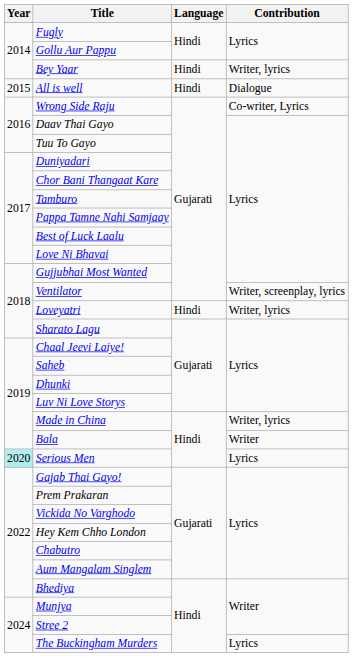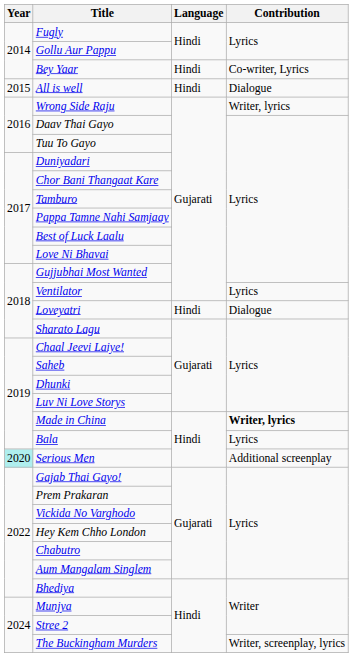 <table class="wikitable">
 <tr>
 <th scope="col">Year</th>
 <th scope="col">Title</th>
 <th scope="col">Language</th>
 <th scope="col">Contribution</th>
 </tr>
 <tr>
 <td rowspan=3>2014</td>
 <td><a href='#'><em>Fugly</em></a></td>
 <td rowspan=2>Hindi</td>
 <td rowspan=2>Lyrics</td>
 </tr>
 <tr>
 <td><em><a href='#'>Gollu Aur Pappu</a></em></td>
 </tr>
 <tr>
 <td><em><a href='#'>Bey Yaar</a></em></td>
 <td>Hindi</td>
-<td>Writer, lyrics</td>
+<td>Co-writer, Lyrics</td>
 </tr>
 <tr>
 <td>2015</td>
 <td><a href='#'><em>All is well</em></a></td>
 <td>Hindi</td>
 <td>Dialogue</td>
 </tr>
 <tr>
 <td rowspan=3>2016</td>
 <td><em><a href='#'>Wrong Side Raju</a></em></td>
 <td rowspan=11>Gujarati</td>
-<td>Co-writer, Lyrics</td>
+<td>Writer, lyrics</td>
 </tr>
 <tr>
 <td><em>Daav Thai Gayo</em></td>
 <td rowspan=9>Lyrics</td>
 </tr>
 <tr>
 <td><em>Tuu To Gayo</em></td>
 </tr>
 <tr>
 <td rowspan=6>2017</td>
 <td><a href='#'><em>Duniyadari</em></a></td>
 </tr>
 <tr>
 <td><em><a href='#'>Chor Bani Thangaat Kare</a></em></td>
 </tr>
 <tr>
 <td><a href='#'><em>Tamburo</em></a></td>
 </tr>
 <tr>
 <td><em><a href='#'>Pappa Tamne Nahi Samjaay</a></em></td>
 </tr>
 <tr>
 <td><em><a href='#'>Best of Luck Laalu</a></em></td>
 </tr>
 <tr>
 <td><em><a href='#'>Love Ni Bhavai</a></em></td>
 </tr>
 <tr>
 <td rowspan=4>2018</td>
 <td><a href='#'><em>Gujjubhai Most Wanted</em></a></td>
 </tr>
 <tr>
 <td><a href='#'><em>Ventilator</em></a></td>
-<td>Writer, screenplay, lyrics</td>
+<td>Lyrics</td>
 </tr>
 <tr>
 <td><em><a href='#'>Loveyatri</a></em></td>
 <td>Hindi</td>
-<td>Writer, lyrics</td>
+<td>Dialogue</td>
 </tr>
 <tr>
 <td><em><a href='#'>Sharato Lagu</a></em></td>
 <td rowspan=5>Gujarati</td>
 <td rowspan=5>Lyrics</td>
 </tr>
 <tr>
 <td rowspan=6>2019</td>
 <td><em><a href='#'>Chaal Jeevi Laiye!</a></em></td>
 </tr>
 <tr>
 <td><a href='#'><em>Saheb</em></a></td>
 </tr>
 <tr>
 <td><em><a href='#'>Dhunki</a></em></td>
 </tr>
 <tr>
 <td><em><a href='#'>Luv Ni Love Storys</a></em></td>
 </tr>
 <tr>
 <td><a href='#'><em>Made in China</em></a></td>
 <td rowspan=3>Hindi</td>
-<td>Writer, lyrics</td>
+<td><strong>Writer, lyrics</strong></td>
 </tr>
 <tr>
 <td><a href='#'><em>Bala</em></a></td>
-<td>Writer</td>
+<td>Lyrics</td>
 </tr>
 <tr>
 <td style="background: paleturquoise;">2020</td>
 <td><a href='#'><em>Serious Men</em></a></td>
-<td>Lyrics</td>
+<td>Additional screenplay</td>
 </tr>
 <tr>
 <td rowspan=7>2022</td>
 <td><em><a href='#'>Gajab Thai Gayo!</a></em></td>
 <td rowspan=6>Gujarati</td>
 <td rowspan=6>Lyrics</td>
 </tr>
 <tr>
 <td><em>Prem Prakaran</em></td>
 </tr>
 <tr>
 <td><em><a href='#'>Vickida No Varghodo</a></em></td>
 </tr>
 <tr>
 <td><em>Hey Kem Chho London</em></td>
 </tr>
 <tr>
 <td><a href='#'><em>Chabutro</em></a></td>
 </tr>
 <tr>
 <td><em><a href='#'>Aum Mangalam Singlem</a></em></td>
 </tr>
 <tr>
 <td><a href='#'><em>Bhediya</em></a></td>
 <td rowspan="4">Hindi</td>
 <td rowspan=3>Writer</td>
 </tr>
 <tr>
 <td rowspan=3>2024</td>
 <td><em><a href='#'>Munjya</a></em></td>
 </tr>
 <tr>
 <td><em><a href='#'>Stree 2</a></em></td>
 </tr>
 <tr>
 <td><em><a href='#'>The Buckingham Murders</a></em></td>
-<td>Lyrics</td>
+<td>Writer, screenplay, lyrics</td>
 </tr>
 </table>
